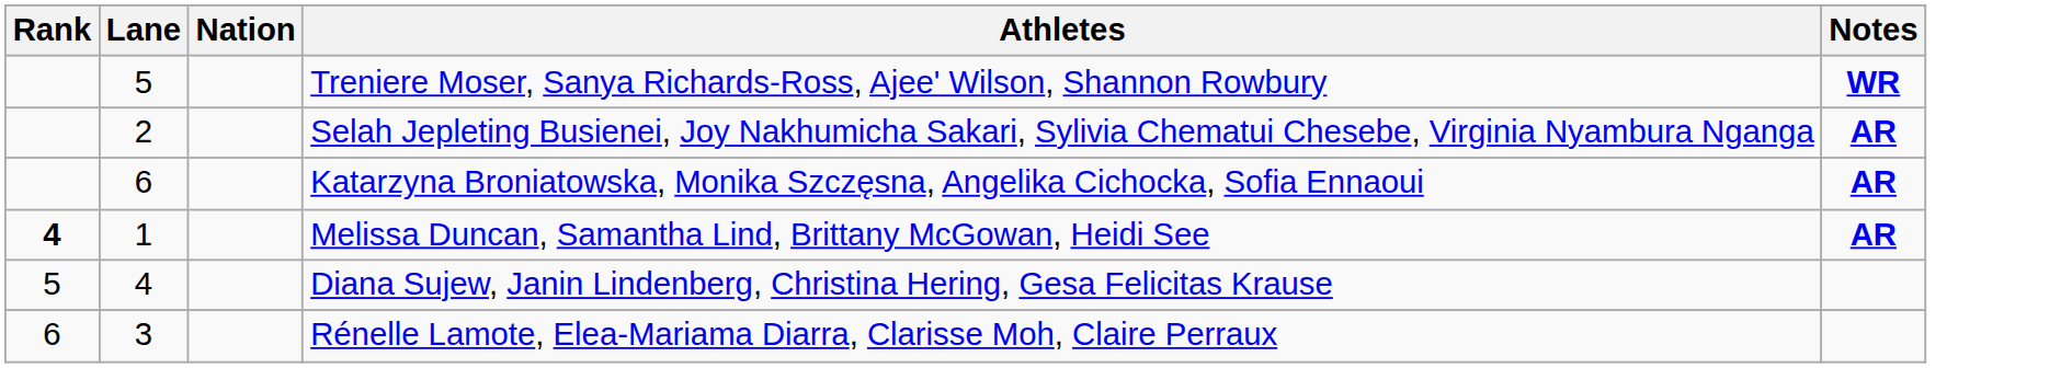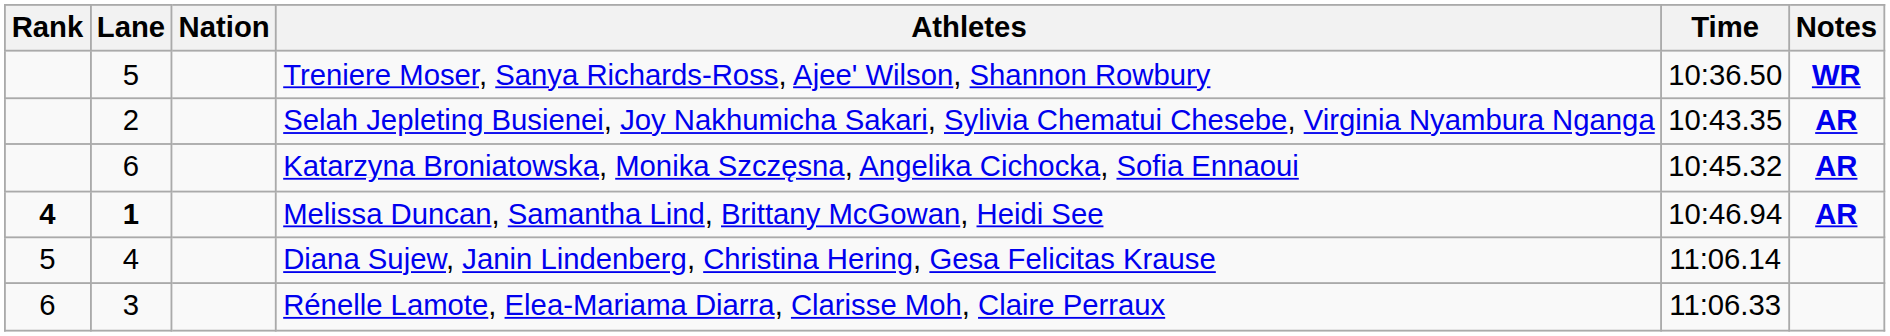 <table class="wikitable sortable" style="text-align:center">
 <tr>
 <th>Rank</th>
 <th>Lane</th>
 <th>Nation</th>
 <th>Athletes</th>
+<th>Time</th>
 <th>Notes</th>
 </tr>
 <tr>
 <td></td>
 <td>5</td>
 <td align=left></td>
 <td align=left><a href='#'>Treniere Moser</a>, <a href='#'>Sanya Richards-Ross</a>, <a href='#'>Ajee' Wilson</a>, <a href='#'>Shannon Rowbury</a></td>
+<td>10:36.50</td>
 <td><strong><a href='#'>WR</a></strong></td>
 </tr>
 <tr>
 <td></td>
 <td>2</td>
 <td align=left></td>
 <td align=left><a href='#'>Selah Jepleting Busienei</a>, <a href='#'>Joy Nakhumicha Sakari</a>, <a href='#'>Sylivia Chematui Chesebe</a>, <a href='#'>Virginia Nyambura Nganga</a></td>
+<td>10:43.35</td>
 <td><strong><a href='#'>AR</a></strong></td>
 </tr>
 <tr>
 <td></td>
 <td>6</td>
 <td align=left></td>
 <td align=left><a href='#'>Katarzyna Broniatowska</a>, <a href='#'>Monika Szczęsna</a>, <a href='#'>Angelika Cichocka</a>, <a href='#'>Sofia Ennaoui</a></td>
+<td>10:45.32</td>
 <td><strong><a href='#'>AR</a></strong></td>
 </tr>
 <tr>
 <td><strong>4</strong></td>
-<td>1</td>
+<td><strong>1</strong></td>
 <td align=left></td>
 <td align=left><a href='#'>Melissa Duncan</a>, <a href='#'>Samantha Lind</a>, <a href='#'>Brittany McGowan</a>, <a href='#'>Heidi See</a></td>
+<td>10:46.94</td>
 <td><strong><a href='#'>AR</a></strong></td>
 </tr>
 <tr>
 <td>5</td>
 <td>4</td>
 <td align=left></td>
 <td align=left><a href='#'>Diana Sujew</a>, <a href='#'>Janin Lindenberg</a>, <a href='#'>Christina Hering</a>, <a href='#'>Gesa Felicitas Krause</a></td>
+<td>11:06.14</td>
 <td></td>
 </tr>
 <tr>
 <td>6</td>
 <td>3</td>
 <td align=left></td>
 <td align=left><a href='#'>Rénelle Lamote</a>, <a href='#'>Elea-Mariama Diarra</a>, <a href='#'>Clarisse Moh</a>, <a href='#'>Claire Perraux</a></td>
+<td>11:06.33</td>
 <td></td>
 </tr>
 </table>
